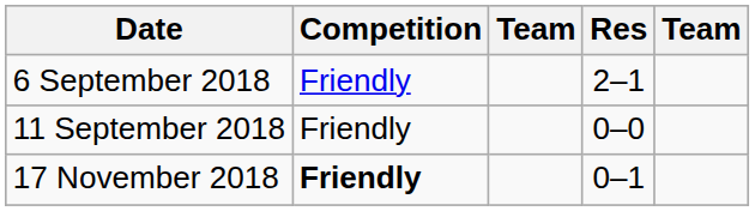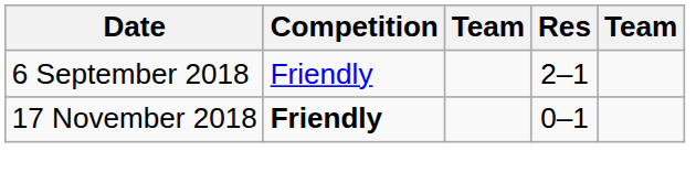 <table class="wikitable">
 <tr>
 <th>Date</th>
 <th>Competition</th>
 <th>Team</th>
 <th>Res</th>
 <th>Team</th>
 </tr>
 <tr>
 <td>6 September 2018</td>
 <td><a href='#'>Friendly</a></td>
 <td></td>
 <td align=center>2–1</td>
 <td></td>
 </tr>
 <tr>
-<td>11 September 2018</td>
-<td>Friendly</td>
-<td></td>
-<td align=center>0–0</td>
-<td></td>
-</tr>
-<tr>
 <td>17 November 2018</td>
 <td><strong>Friendly</strong></td>
 <td></td>
 <td align=center>0–1</td>
 <td></td>
 </tr>
 </table>
